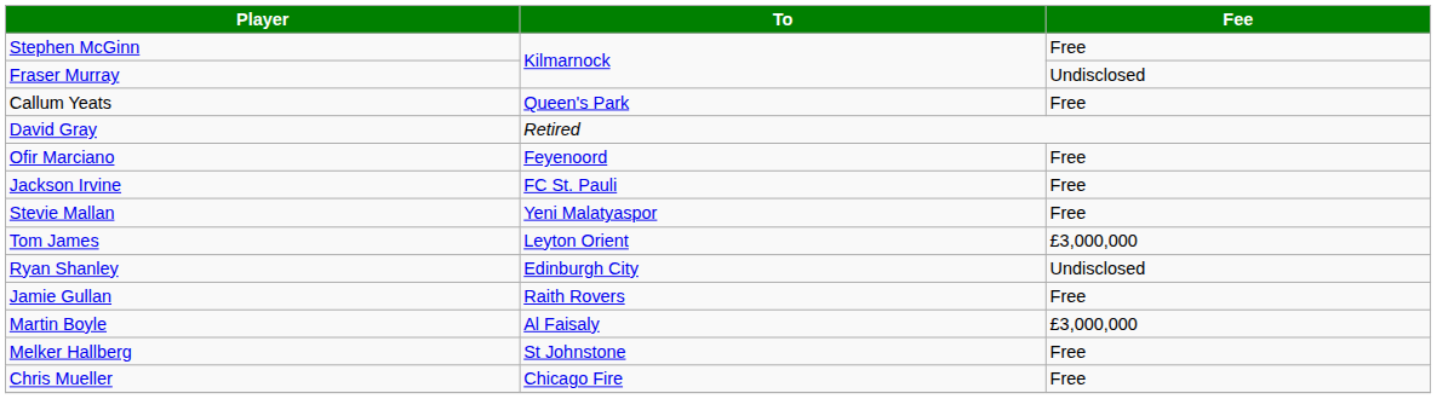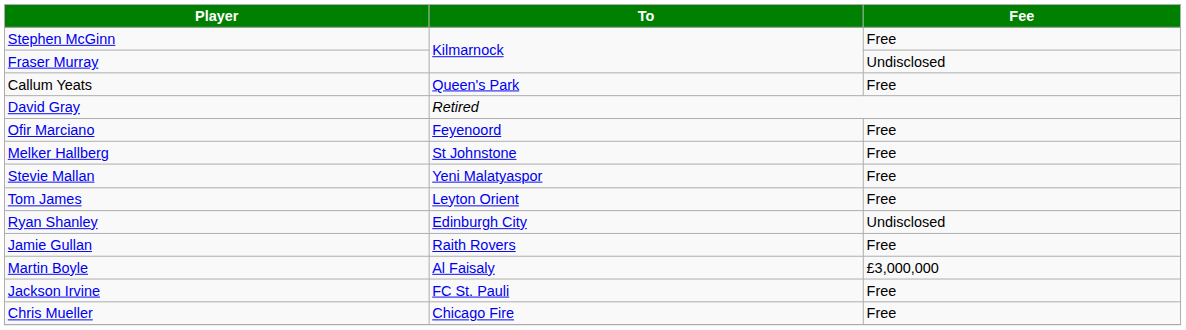 <table class="wikitable" style="font-size:95%;width:98%; text-align:left">
 <tr>
 <th style="background:#008000; color:white;">Player</th>
 <th style="background:#008000; color:white;">To</th>
 <th style="background:#008000; color:white;">Fee</th>
 </tr>
 <tr>
 <td> <a href='#'>Stephen McGinn</a></td>
 <td rowspan=2> <a href='#'>Kilmarnock</a></td>
 <td>Free</td>
 </tr>
 <tr>
 <td> <a href='#'>Fraser Murray</a></td>
 <td>Undisclosed</td>
 </tr>
 <tr>
 <td> Callum Yeats</td>
 <td> <a href='#'>Queen's Park</a></td>
 <td>Free</td>
 </tr>
 <tr>
 <td> <a href='#'>David Gray</a></td>
 <td colspan=2><em>Retired</em></td>
 </tr>
 <tr>
 <td> <a href='#'>Ofir Marciano</a></td>
 <td> <a href='#'>Feyenoord</a></td>
 <td>Free</td>
 </tr>
 <tr>
-<td> <a href='#'>Jackson Irvine</a></td>
-<td> <a href='#'>FC St. Pauli</a></td>
+<td> <a href='#'>Melker Hallberg</a></td>
+<td> <a href='#'>St Johnstone</a></td>
 <td>Free</td>
 </tr>
 <tr>
 <td> <a href='#'>Stevie Mallan</a></td>
 <td> <a href='#'>Yeni Malatyaspor</a></td>
 <td>Free</td>
 </tr>
 <tr>
 <td> <a href='#'>Tom James</a></td>
 <td> <a href='#'>Leyton Orient</a></td>
-<td>£3,000,000</td>
+<td>Free</td>
 </tr>
 <tr>
 <td> <a href='#'>Ryan Shanley</a></td>
 <td> <a href='#'>Edinburgh City</a></td>
 <td>Undisclosed</td>
 </tr>
 <tr>
 <td> <a href='#'>Jamie Gullan</a></td>
 <td> <a href='#'>Raith Rovers</a></td>
 <td>Free</td>
 </tr>
 <tr>
 <td> <a href='#'>Martin Boyle</a></td>
 <td> <a href='#'>Al Faisaly</a></td>
 <td>£3,000,000</td>
 </tr>
 <tr>
-<td> <a href='#'>Melker Hallberg</a></td>
-<td> <a href='#'>St Johnstone</a></td>
+<td> <a href='#'>Jackson Irvine</a></td>
+<td> <a href='#'>FC St. Pauli</a></td>
 <td>Free</td>
 </tr>
 <tr>
 <td> <a href='#'>Chris Mueller</a></td>
 <td> <a href='#'>Chicago Fire</a></td>
 <td>Free</td>
 </tr>
 <tr>
 </tr>
 </table>
